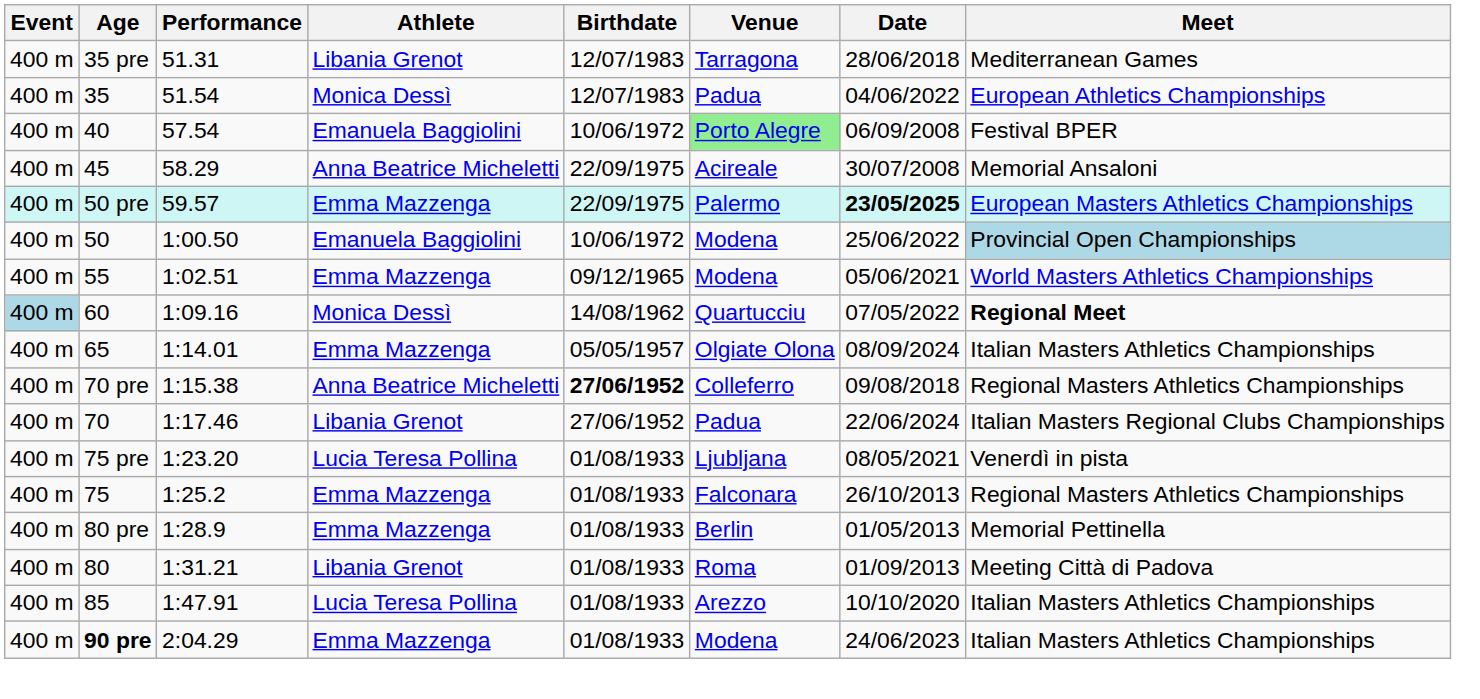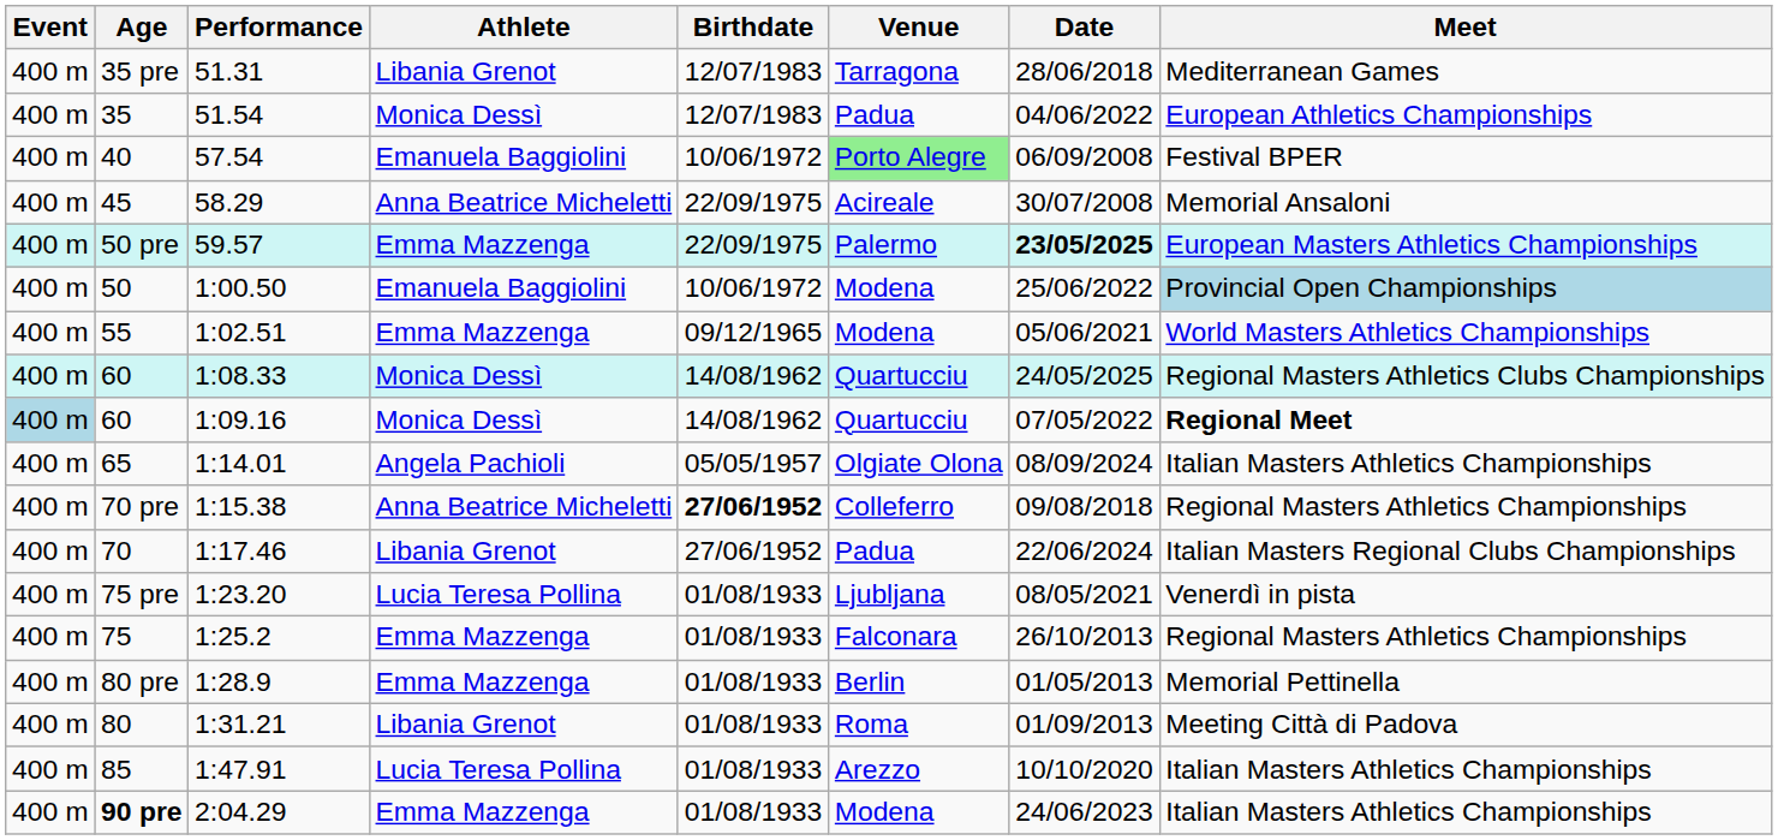 <table class="wikitable" width= style="font-size:90%; text-align:center">
 <tr>
 <th>Event</th>
 <th>Age</th>
 <th>Performance</th>
 <th>Athlete</th>
 <th>Birthdate</th>
 <th>Venue</th>
 <th>Date</th>
 <th>Meet</th>
 </tr>
 <tr>
 <td>400 m</td>
 <td>35 pre</td>
 <td>51.31</td>
 <td align=left><a href='#'>Libania Grenot</a></td>
 <td>12/07/1983</td>
 <td align=left><a href='#'>Tarragona</a></td>
 <td>28/06/2018</td>
 <td>Mediterranean Games</td>
 </tr>
 <tr>
 <td>400 m</td>
 <td>35</td>
 <td>51.54</td>
 <td align=left><a href='#'>Monica Dessì</a></td>
 <td>12/07/1983</td>
 <td align=left><a href='#'>Padua</a></td>
 <td>04/06/2022</td>
 <td><a href='#'>European Athletics Championships</a></td>
 </tr>
 <tr>
 <td>400 m</td>
 <td>40</td>
 <td>57.54</td>
 <td align=left><a href='#'>Emanuela Baggiolini</a></td>
 <td>10/06/1972</td>
 <td align=left style="background: lightgreen;"><a href='#'>Porto Alegre</a></td>
 <td>06/09/2008</td>
 <td>Festival BPER</td>
 </tr>
 <tr>
 <td>400 m</td>
 <td>45</td>
 <td>58.29</td>
 <td align=left><a href='#'>Anna Beatrice Micheletti</a></td>
 <td>22/09/1975</td>
 <td align=left><a href='#'>Acireale</a></td>
 <td>30/07/2008</td>
 <td>Memorial Ansaloni</td>
 </tr>
 <tr style="background:#cef6f5;">
 <td>400 m</td>
 <td>50 pre</td>
 <td>59.57</td>
 <td align=left><a href='#'>Emma Mazzenga</a></td>
 <td>22/09/1975</td>
 <td align=left><a href='#'>Palermo</a></td>
 <td><strong>23/05/2025</strong></td>
 <td><a href='#'>European Masters Athletics Championships</a></td>
 </tr>
 <tr>
 <td>400 m</td>
 <td>50</td>
 <td>1:00.50</td>
 <td align=left><a href='#'>Emanuela Baggiolini</a></td>
 <td>10/06/1972</td>
 <td align=left><a href='#'>Modena</a></td>
 <td>25/06/2022</td>
 <td style="background: lightblue;">Provincial Open Championships</td>
 </tr>
 <tr>
 <td>400 m</td>
 <td>55</td>
 <td>1:02.51</td>
 <td align=left><a href='#'>Emma Mazzenga</a></td>
 <td>09/12/1965</td>
 <td align=left><a href='#'>Modena</a></td>
 <td>05/06/2021</td>
 <td><a href='#'>World Masters Athletics Championships</a></td>
 </tr>
+<tr style="background:#cef6f5;">
+<td>400 m</td>
+<td>60</td>
+<td>1:08.33</td>
+<td align=left><a href='#'>Monica Dessì</a></td>
+<td>14/08/1962</td>
+<td align=left><a href='#'>Quartucciu</a></td>
+<td>24/05/2025</td>
+<td>Regional Masters Athletics Clubs Championships</td>
+</tr>
 <tr>
 <td style="background: lightblue;">400 m</td>
 <td>60</td>
 <td>1:09.16</td>
 <td align=left><a href='#'>Monica Dessì</a></td>
 <td>14/08/1962</td>
 <td align=left><a href='#'>Quartucciu</a></td>
 <td>07/05/2022</td>
 <td><strong>Regional Meet</strong></td>
 </tr>
 <tr>
 <td>400 m</td>
 <td>65</td>
 <td>1:14.01</td>
-<td align=left><a href='#'>Emma Mazzenga</a></td>
+<td align=left><a href='#'>Angela Pachioli</a></td>
 <td>05/05/1957</td>
 <td align=left><a href='#'>Olgiate Olona</a></td>
 <td>08/09/2024</td>
 <td>Italian Masters Athletics Championships</td>
 </tr>
 <tr>
 <td>400 m</td>
 <td>70 pre</td>
 <td>1:15.38</td>
 <td align=left><a href='#'>Anna Beatrice Micheletti</a></td>
 <td><strong>27/06/1952</strong></td>
 <td align=left><a href='#'>Colleferro</a></td>
 <td>09/08/2018</td>
 <td>Regional Masters Athletics Championships</td>
 </tr>
 <tr>
 <td>400 m</td>
 <td>70</td>
 <td>1:17.46</td>
 <td align=left><a href='#'>Libania Grenot</a></td>
 <td>27/06/1952</td>
 <td align=left><a href='#'>Padua</a></td>
 <td>22/06/2024</td>
 <td>Italian Masters Regional Clubs Championships</td>
 </tr>
 <tr>
 <td>400 m</td>
 <td>75 pre</td>
 <td>1:23.20</td>
 <td align=left><a href='#'>Lucia Teresa Pollina</a></td>
 <td>01/08/1933</td>
 <td align=left><a href='#'>Ljubljana</a></td>
 <td>08/05/2021</td>
 <td>Venerdì in pista</td>
 </tr>
 <tr>
 <td>400 m</td>
 <td>75</td>
 <td>1:25.2</td>
 <td align=left><a href='#'>Emma Mazzenga</a></td>
 <td>01/08/1933</td>
 <td align=left><a href='#'>Falconara</a></td>
 <td>26/10/2013</td>
 <td>Regional Masters Athletics Championships</td>
 </tr>
 <tr>
 <td>400 m</td>
 <td>80 pre</td>
 <td>1:28.9</td>
 <td align=left><a href='#'>Emma Mazzenga</a></td>
 <td>01/08/1933</td>
 <td align=left><a href='#'>Berlin</a></td>
 <td>01/05/2013</td>
 <td>Memorial Pettinella</td>
 </tr>
 <tr>
 <td>400 m</td>
 <td>80</td>
 <td>1:31.21</td>
 <td align=left><a href='#'>Libania Grenot</a></td>
 <td>01/08/1933</td>
 <td align=left><a href='#'> Roma</a></td>
 <td>01/09/2013</td>
 <td>Meeting Città di Padova</td>
 </tr>
 <tr>
 <td>400 m</td>
 <td>85</td>
 <td>1:47.91</td>
 <td align=left><a href='#'>Lucia Teresa Pollina</a></td>
 <td>01/08/1933</td>
 <td align=left><a href='#'>Arezzo</a></td>
 <td>10/10/2020</td>
 <td>Italian Masters Athletics Championships</td>
 </tr>
 <tr>
 <td>400 m</td>
 <td><strong>90 pre</strong></td>
 <td>2:04.29</td>
 <td align=left><a href='#'>Emma Mazzenga</a></td>
 <td>01/08/1933</td>
 <td align=left><a href='#'>Modena</a></td>
 <td>24/06/2023</td>
 <td>Italian Masters Athletics Championships</td>
 </tr>
 </table>
